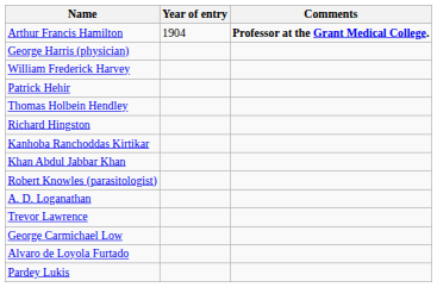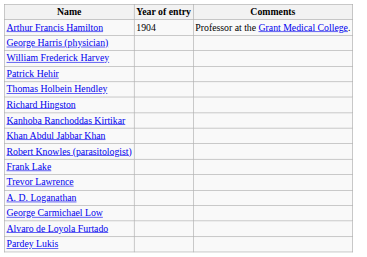 <table class="wikitable">
 <tr>
 <th>Name</th>
 <th>Year of entry</th>
 <th>Comments</th>
 </tr>
 <tr>
 <td><a href='#'>Arthur Francis Hamilton</a></td>
 <td>1904</td>
-<td><strong>Professor at the <a href='#'>Grant Medical College</a>.</strong></td>
+<td>Professor at the <a href='#'>Grant Medical College</a>.</td>
 </tr>
 <tr>
 <td><a href='#'>George Harris (physician)</a></td>
 <td></td>
 <td></td>
 </tr>
 <tr>
 <td><a href='#'>William Frederick Harvey</a></td>
 <td></td>
 <td></td>
 </tr>
 <tr>
 <td><a href='#'>Patrick Hehir</a></td>
 <td></td>
 <td></td>
 </tr>
 <tr>
 <td><a href='#'>Thomas Holbein Hendley</a></td>
 <td></td>
 <td></td>
 </tr>
 <tr>
 <td><a href='#'>Richard Hingston</a></td>
 <td></td>
 <td></td>
 </tr>
 <tr>
 <td><a href='#'>Kanhoba Ranchoddas Kirtikar</a></td>
 <td></td>
 <td></td>
 </tr>
 <tr>
 <td><a href='#'>Khan Abdul Jabbar Khan</a></td>
 <td></td>
 <td></td>
 </tr>
 <tr>
 <td><a href='#'>Robert Knowles (parasitologist)</a></td>
 <td></td>
 <td></td>
 </tr>
 <tr>
-<td><a href='#'>A. D. Loganathan</a></td>
+<td><a href='#'>Frank Lake</a></td>
 <td></td>
 <td></td>
 </tr>
 <tr>
 <td><a href='#'>Trevor Lawrence</a></td>
+<td></td>
+<td></td>
+</tr>
+<tr>
+<td><a href='#'>A. D. Loganathan</a></td>
 <td></td>
 <td></td>
 </tr>
 <tr>
 <td><a href='#'>George Carmichael Low</a></td>
 <td></td>
 <td></td>
 </tr>
 <tr>
 <td><a href='#'>Alvaro de Loyola Furtado</a></td>
 <td></td>
 <td></td>
 </tr>
 <tr>
 <td><a href='#'>Pardey Lukis</a></td>
 <td></td>
 <td></td>
 </tr>
 </table>
